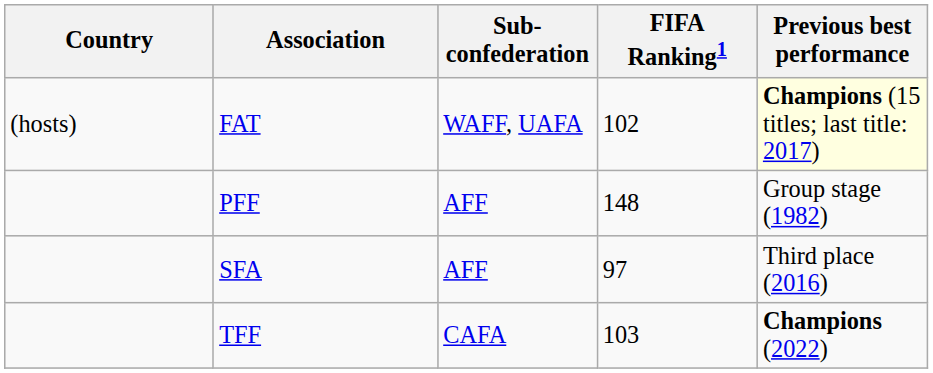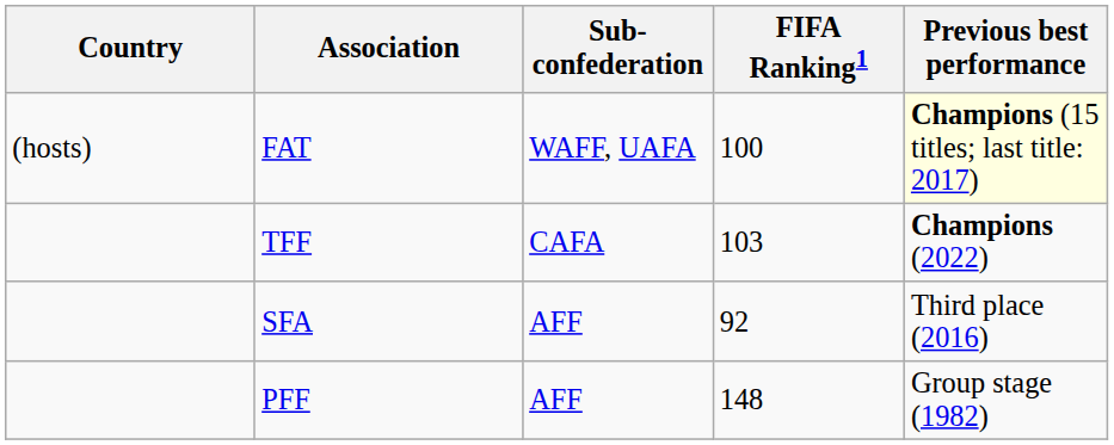 <table class="wikitable sortable">
 <tr>
 <th style="width:130px;">Country</th>
 <th style="width:140px;">Association</th>
 <th>Sub-confederation</th>
 <th style="width:98px;">FIFA Ranking<sup><a href='#'>1</a></sup></th>
 <th>Previous best performance</th>
 </tr>
 <tr>
 <td> (hosts)</td>
 <td><a href='#'>FAT</a></td>
 <td><a href='#'>WAFF</a>, <a href='#'>UAFA</a></td>
-<td>102</td>
+<td>100</td>
 <td style="background: lightyellow;"><strong>Champions</strong> (15 titles; last title: <a href='#'>2017</a>)</td>
+</tr>
+<tr>
+<td></td>
+<td><a href='#'>TFF</a></td>
+<td><a href='#'>CAFA</a></td>
+<td>103</td>
+<td><strong>Champions</strong> (<a href='#'>2022</a>)</td>
+</tr>
+<tr>
+<td></td>
+<td><a href='#'>SFA</a></td>
+<td><a href='#'>AFF</a></td>
+<td>92</td>
+<td>Third place (<a href='#'>2016</a>)</td>
 </tr>
 <tr>
 <td></td>
 <td><a href='#'>PFF</a></td>
 <td><a href='#'>AFF</a></td>
 <td>148</td>
 <td>Group stage (<a href='#'>1982</a>)</td>
 </tr>
-<tr>
-<td></td>
-<td><a href='#'>SFA</a></td>
-<td><a href='#'>AFF</a></td>
-<td>97</td>
-<td>Third place (<a href='#'>2016</a>)</td>
-</tr>
-<tr>
-<td></td>
-<td><a href='#'>TFF</a></td>
-<td><a href='#'>CAFA</a></td>
-<td>103</td>
-<td><strong>Champions</strong> (<a href='#'>2022</a>)</td>
-</tr>
 </table>
